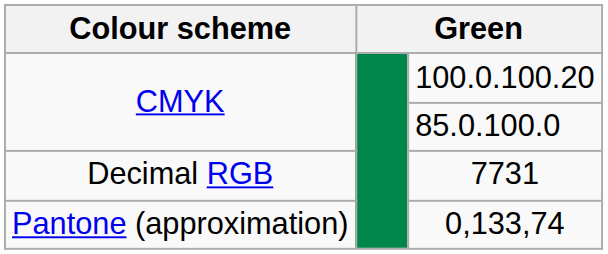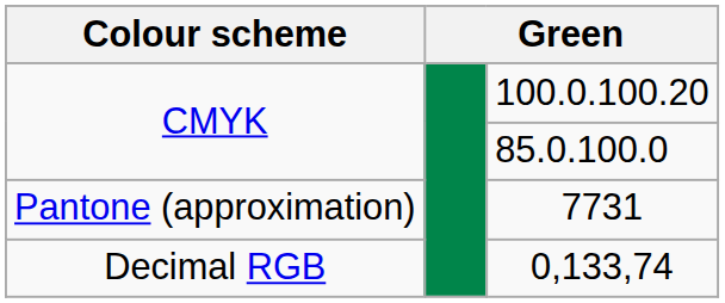 <table class="wikitable">
 <tr>
 <th>Colour scheme</th>
 <th colspan="2" style="width:100px;">Green</th>
 </tr>
 <tr align=center>
 <td rowspan="2"><a href='#'>CMYK</a></td>
 <td rowspan="4" style="background:#00854A; width:20px;"></td>
 <td>100.0.100.20</td>
 </tr>
 <tr>
 <td>85.0.100.0</td>
 </tr>
 <tr align=center>
-<td>Decimal <a href='#'>RGB</a></td>
+<td><a href='#'>Pantone</a> (approximation)</td>
 <td>7731</td>
 </tr>
 <tr align=center>
-<td><a href='#'>Pantone</a> (approximation)</td>
+<td>Decimal <a href='#'>RGB</a></td>
 <td>0,133,74</td>
 </tr>
 </table>
